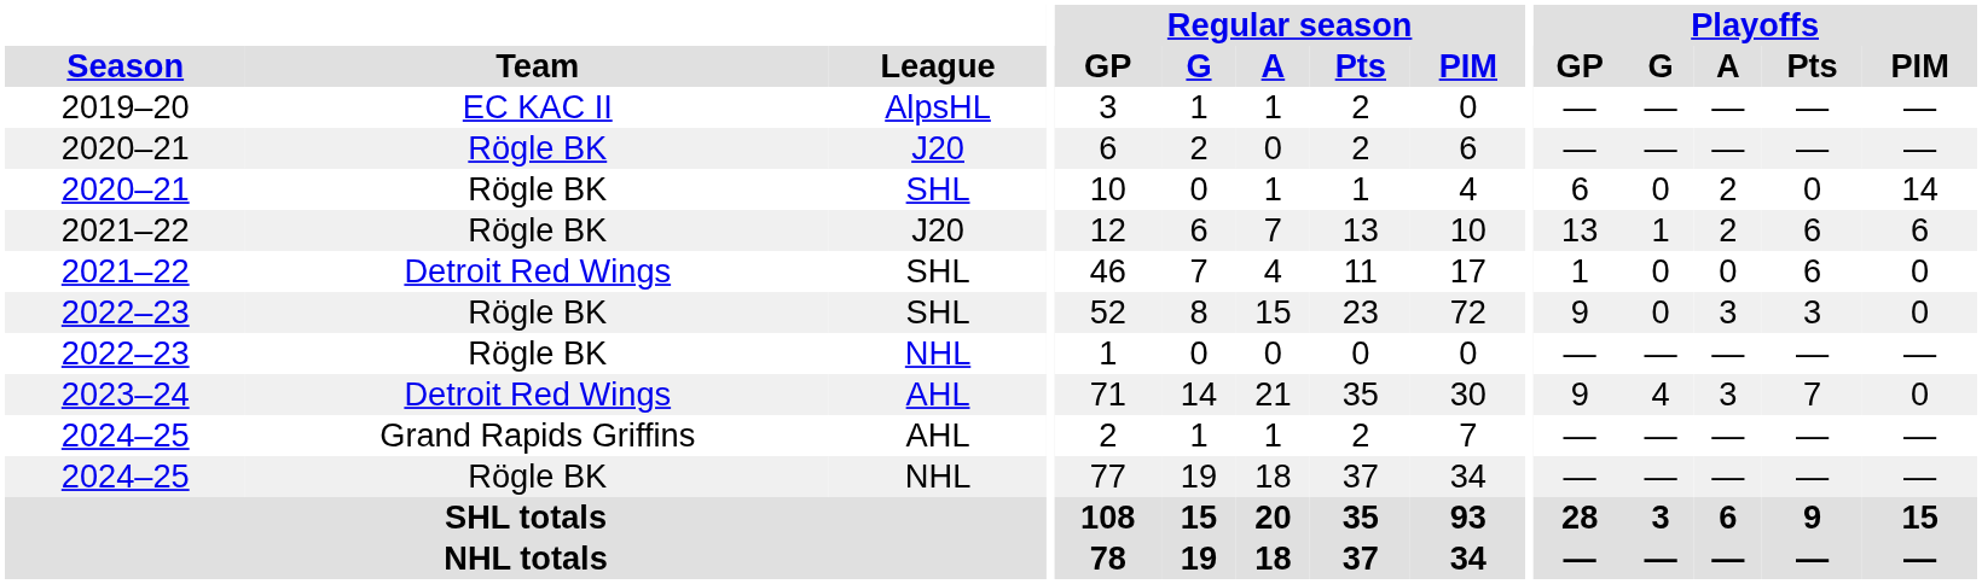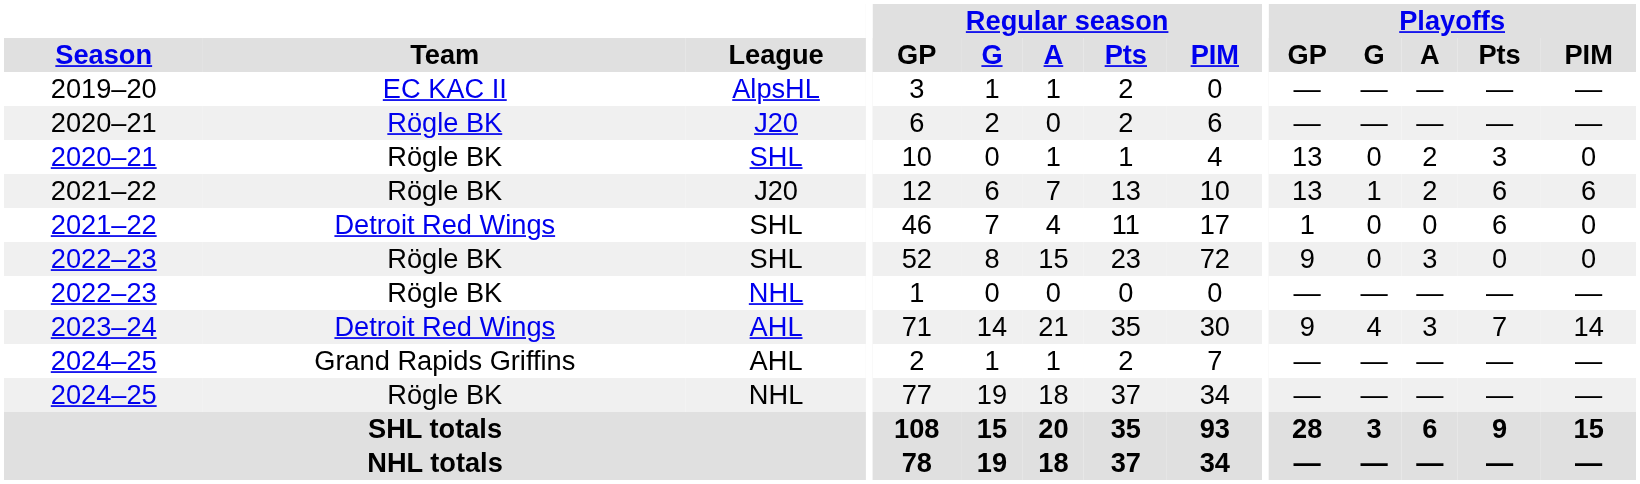 <table border="0" cellpadding="1" cellspacing="0" style="text-align:center; width:60em">
 <tr bgcolor="#e0e0e0">
 <th colspan="3" bgcolor="#ffffff"></th>
 <th rowspan="99" bgcolor="#ffffff"></th>
 <th colspan="5"><a href='#'>Regular season</a></th>
 <th rowspan="99" bgcolor="#ffffff"></th>
 <th colspan="5"><a href='#'>Playoffs</a></th>
 </tr>
 <tr bgcolor="#e0e0e0">
 <th><a href='#'>Season</a></th>
 <th>Team</th>
 <th>League</th>
 <th>GP</th>
 <th><a href='#'>G</a></th>
 <th><a href='#'>A</a></th>
 <th><a href='#'>Pts</a></th>
 <th><a href='#'>PIM</a></th>
 <th>GP</th>
 <th>G</th>
 <th>A</th>
 <th>Pts</th>
 <th>PIM</th>
 </tr>
 <tr>
 <td>2019–20</td>
 <td><a href='#'>EC KAC II</a></td>
 <td><a href='#'>AlpsHL</a></td>
 <td>3</td>
 <td>1</td>
 <td>1</td>
 <td>2</td>
 <td>0</td>
 <td>—</td>
 <td>—</td>
 <td>—</td>
 <td>—</td>
 <td>—</td>
 </tr>
 <tr bgcolor="#f0f0f0">
 <td>2020–21</td>
 <td><a href='#'>Rögle BK</a></td>
 <td><a href='#'>J20</a></td>
 <td>6</td>
 <td>2</td>
 <td>0</td>
 <td>2</td>
 <td>6</td>
 <td>—</td>
 <td>—</td>
 <td>—</td>
 <td>—</td>
 <td>—</td>
 </tr>
 <tr>
 <td><a href='#'>2020–21</a></td>
 <td>Rögle BK</td>
 <td><a href='#'>SHL</a></td>
 <td>10</td>
 <td>0</td>
 <td>1</td>
 <td>1</td>
 <td>4</td>
-<td>6</td>
+<td>13</td>
 <td>0</td>
 <td>2</td>
+<td>3</td>
 <td>0</td>
-<td>14</td>
 </tr>
 <tr bgcolor="#f0f0f0">
 <td>2021–22</td>
 <td>Rögle BK</td>
 <td>J20</td>
 <td>12</td>
 <td>6</td>
 <td>7</td>
 <td>13</td>
 <td>10</td>
 <td>13</td>
 <td>1</td>
 <td>2</td>
 <td>6</td>
 <td>6</td>
 </tr>
 <tr>
 <td><a href='#'>2021–22</a></td>
 <td><a href='#'>Detroit Red Wings</a></td>
 <td>SHL</td>
 <td>46</td>
 <td>7</td>
 <td>4</td>
 <td>11</td>
 <td>17</td>
 <td>1</td>
 <td>0</td>
 <td>0</td>
 <td>6</td>
 <td>0</td>
 </tr>
 <tr bgcolor="#f0f0f0">
 <td><a href='#'>2022–23</a></td>
 <td>Rögle BK</td>
 <td>SHL</td>
 <td>52</td>
 <td>8</td>
 <td>15</td>
 <td>23</td>
 <td>72</td>
 <td>9</td>
 <td>0</td>
 <td>3</td>
-<td>3</td>
+<td>0</td>
 <td>0</td>
 </tr>
 <tr>
 <td><a href='#'>2022–23</a></td>
 <td>Rögle BK</td>
 <td><a href='#'>NHL</a></td>
 <td>1</td>
 <td>0</td>
 <td>0</td>
 <td>0</td>
 <td>0</td>
 <td>—</td>
 <td>—</td>
 <td>—</td>
 <td>—</td>
 <td>—</td>
 </tr>
 <tr bgcolor="#f0f0f0">
 <td><a href='#'>2023–24</a></td>
 <td><a href='#'>Detroit Red Wings</a></td>
 <td><a href='#'>AHL</a></td>
 <td>71</td>
 <td>14</td>
 <td>21</td>
 <td>35</td>
 <td>30</td>
 <td>9</td>
 <td>4</td>
 <td>3</td>
 <td>7</td>
-<td>0</td>
+<td>14</td>
 </tr>
 <tr>
 <td><a href='#'>2024–25</a></td>
 <td>Grand Rapids Griffins</td>
 <td>AHL</td>
 <td>2</td>
 <td>1</td>
 <td>1</td>
 <td>2</td>
 <td>7</td>
 <td>—</td>
 <td>—</td>
 <td>—</td>
 <td>—</td>
 <td>—</td>
 </tr>
 <tr bgcolor="#f0f0f0">
 <td><a href='#'>2024–25</a></td>
 <td>Rögle BK</td>
 <td>NHL</td>
 <td>77</td>
 <td>19</td>
 <td>18</td>
 <td>37</td>
 <td>34</td>
 <td>—</td>
 <td>—</td>
 <td>—</td>
 <td>—</td>
 <td>—</td>
 </tr>
 <tr style="background:#e0e0e0;">
 <th colspan="3">SHL totals</th>
 <th>108</th>
 <th>15</th>
 <th>20</th>
 <th>35</th>
 <th>93</th>
 <th>28</th>
 <th>3</th>
 <th>6</th>
 <th>9</th>
 <th>15</th>
 </tr>
 <tr style="background:#e0e0e0;">
 <th colspan="3">NHL totals</th>
 <th>78</th>
 <th>19</th>
 <th>18</th>
 <th>37</th>
 <th>34</th>
 <th>—</th>
 <th>—</th>
 <th>—</th>
 <th>—</th>
 <th>—</th>
 </tr>
 </table>
